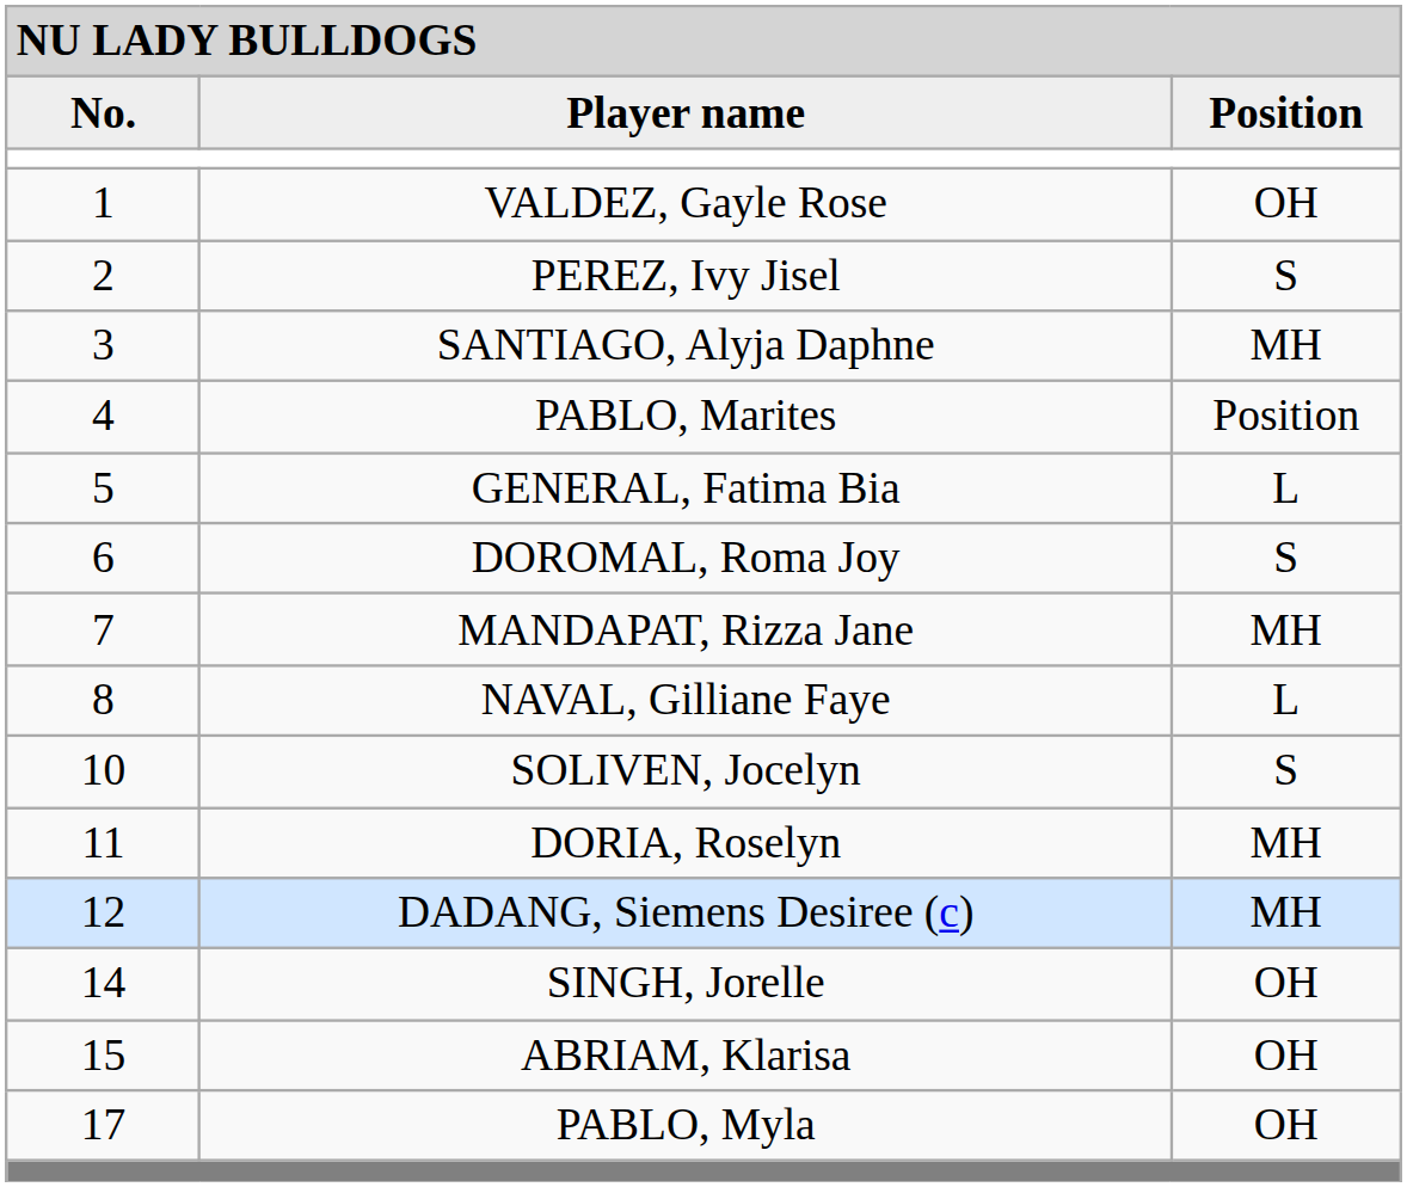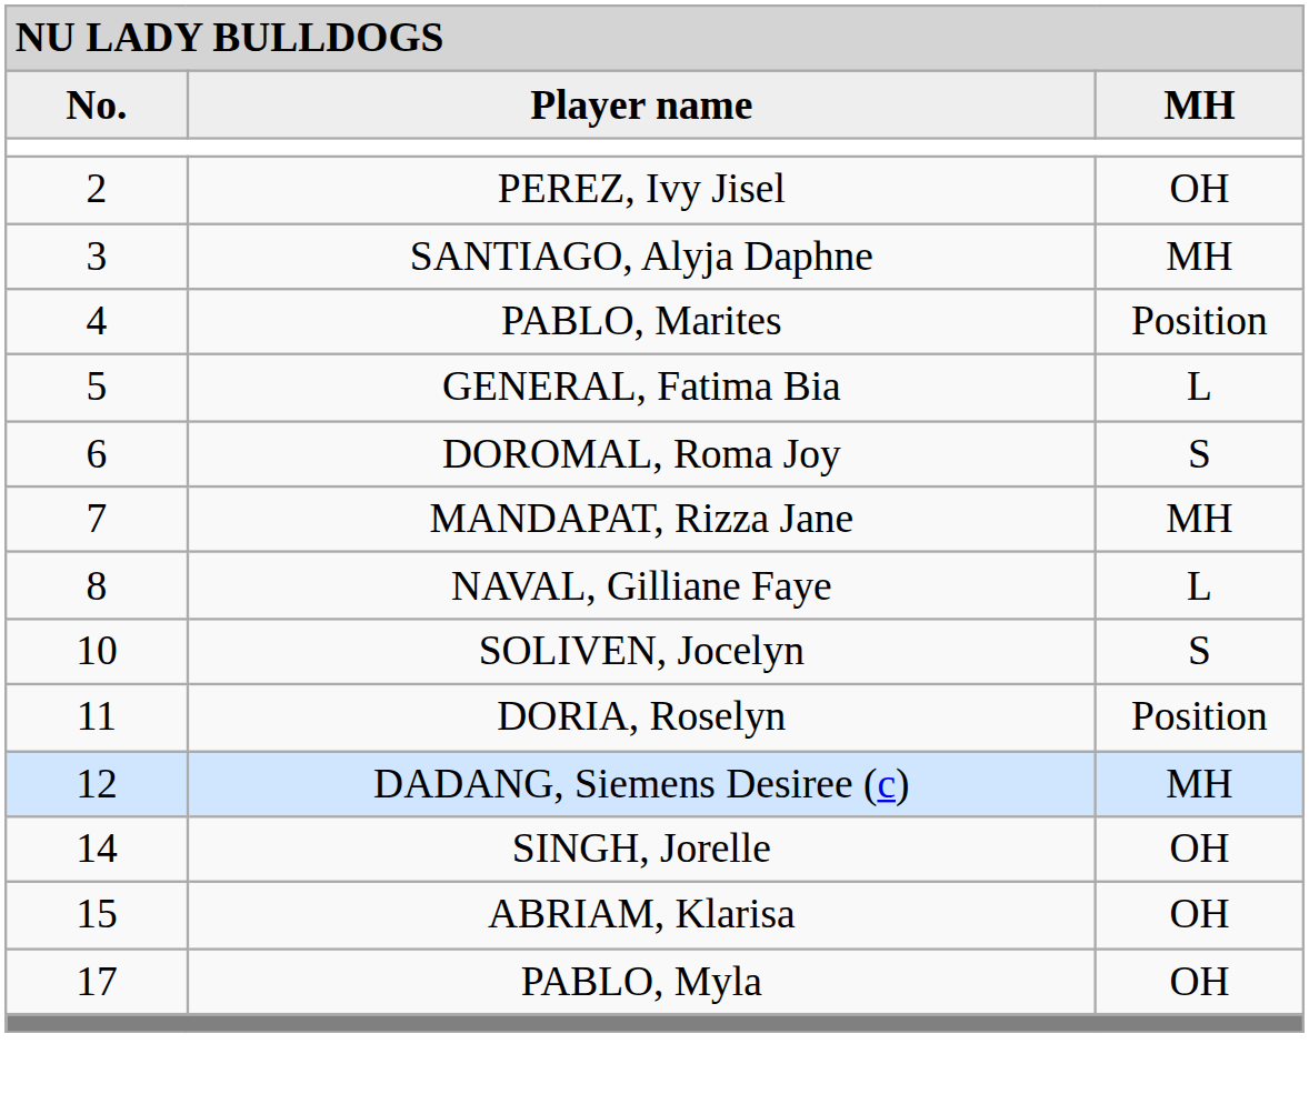 <table class='wikitable mw-collapsible mw-collapsed' style='text-align: center; width: 500px; border: none;'>
 <tr>
 <th style="background:#D4D4D4; text-align:left;" colspan=3> NU LADY BULLDOGS</th>
 </tr>
 <tr style="background:#EEEEEE; font-weight:bold;">
 <td width=10%>No.</td>
 <td width=50%>Player name</td>
-<td width=10%>Position</td>
+<td align=center>MH</td>
 </tr>
 <tr style="background:#FFFFFF;">
 <td colspan=3 align=center></td>
 </tr>
 <tr>
-<td align=center>1</td>
-<td>VALDEZ, Gayle Rose</td>
-<td align=center>OH</td>
-</tr>
-<tr>
 <td align=center>2</td>
 <td>PEREZ, Ivy Jisel</td>
-<td align=center>S</td>
+<td align=center>OH</td>
 </tr>
 <tr>
 <td align=center>3</td>
 <td>SANTIAGO, Alyja Daphne</td>
 <td align=center>MH</td>
 </tr>
 <tr>
 <td align=center>4</td>
 <td>PABLO, Marites</td>
 <td width=10%>Position</td>
 </tr>
 <tr>
 <td align=center>5</td>
 <td>GENERAL, Fatima Bia</td>
 <td align=center>L</td>
 </tr>
 <tr>
 <td align=center>6</td>
 <td>DOROMAL, Roma Joy</td>
 <td align=center>S</td>
 </tr>
 <tr>
 <td align=center>7</td>
 <td>MANDAPAT, Rizza Jane</td>
 <td align=center>MH</td>
 </tr>
 <tr>
 <td align=center>8</td>
 <td>NAVAL, Gilliane Faye</td>
 <td align=center>L</td>
 </tr>
 <tr>
 <td align=center>10</td>
 <td>SOLIVEN, Jocelyn</td>
 <td align=center>S</td>
 </tr>
 <tr>
 <td align=center>11</td>
 <td>DORIA, Roselyn</td>
-<td align=center>MH</td>
+<td width=10%>Position</td>
 </tr>
 <tr bgcolor=#D0E6FF>
 <td align=center>12</td>
 <td>DADANG, Siemens Desiree (<a href='#'>c</a>)</td>
 <td align=center>MH</td>
 </tr>
 <tr>
 <td align=center>14</td>
 <td>SINGH, Jorelle</td>
 <td align=center>OH</td>
 </tr>
 <tr>
 <td align=center>15</td>
 <td>ABRIAM, Klarisa</td>
 <td align=center>OH</td>
 </tr>
 <tr>
 <td align=center>17</td>
 <td>PABLO, Myla</td>
 <td align=center>OH</td>
 </tr>
 <tr>
 <th style="background:gray;" colspan=3></th>
 </tr>
 <tr>
 </tr>
 </table>
